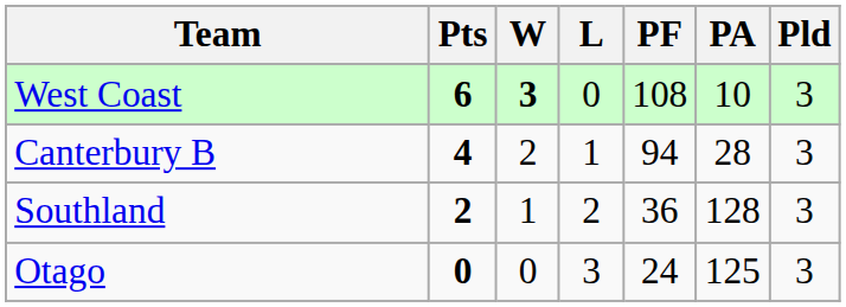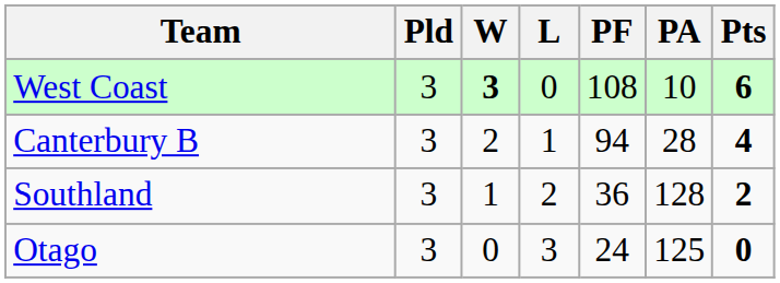 <table class="wikitable" style="text-align:center;">
 <tr>
 <th width=175>Team</th>
-<th width=20 abbr="Points">Pts</th>
+<th width=20 abbr="Played">Pld</th>
 <th width=20 abbr="Won">W</th>
 <th width=20 abbr="Lost">L</th>
 <th width=20 abbr="Points for">PF</th>
 <th width=20 abbr="Points against">PA</th>
-<th width=20 abbr="Played">Pld</th>
+<th width=20 abbr="Points">Pts</th>
 </tr>
 <tr style="background: #ccffcc;">
 <td style="text-align:left;"><a href='#'>West Coast</a></td>
-<td><strong>6</strong></td>
+<td>3</td>
 <td><strong>3</strong></td>
 <td>0</td>
 <td>108</td>
 <td>10</td>
-<td>3</td>
+<td><strong>6</strong></td>
 </tr>
 <tr>
 <td style="text-align:left;"><a href='#'>Canterbury B</a></td>
-<td><strong>4</strong></td>
+<td>3</td>
 <td>2</td>
 <td>1</td>
 <td>94</td>
 <td>28</td>
-<td>3</td>
+<td><strong>4</strong></td>
 </tr>
 <tr>
 <td style="text-align:left;"><a href='#'>Southland</a></td>
-<td><strong>2</strong></td>
+<td>3</td>
 <td>1</td>
 <td>2</td>
 <td>36</td>
 <td>128</td>
-<td>3</td>
+<td><strong>2</strong></td>
 </tr>
 <tr>
 <td style="text-align:left;"><a href='#'>Otago</a></td>
-<td><strong>0</strong></td>
+<td>3</td>
 <td>0</td>
 <td>3</td>
 <td>24</td>
 <td>125</td>
-<td>3</td>
+<td><strong>0</strong></td>
 </tr>
 </table>
